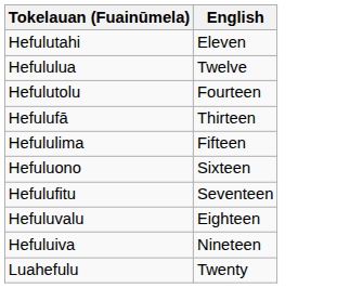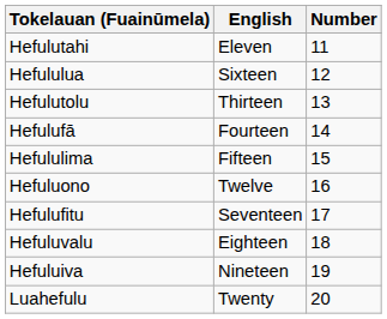 <table class="wikitable">
 <tr>
 <th>Tokelauan (Fuainūmela)</th>
 <th>English</th>
+<th>Number</th>
 </tr>
 <tr>
 <td>Hefulutahi</td>
 <td>Eleven</td>
+<td>11</td>
 </tr>
 <tr>
 <td>Hefululua</td>
-<td>Twelve</td>
+<td>Sixteen</td>
+<td>12</td>
 </tr>
 <tr>
 <td>Hefulutolu</td>
-<td>Fourteen</td>
+<td>Thirteen</td>
+<td>13</td>
 </tr>
 <tr>
 <td>Hefulufā</td>
-<td>Thirteen</td>
+<td>Fourteen</td>
+<td>14</td>
 </tr>
 <tr>
 <td>Hefululima</td>
 <td>Fifteen</td>
+<td>15</td>
 </tr>
 <tr>
 <td>Hefuluono</td>
-<td>Sixteen</td>
+<td>Twelve</td>
+<td>16</td>
 </tr>
 <tr>
 <td>Hefulufitu</td>
 <td>Seventeen</td>
+<td>17</td>
 </tr>
 <tr>
 <td>Hefuluvalu</td>
 <td>Eighteen</td>
+<td>18</td>
 </tr>
 <tr>
 <td>Hefuluiva</td>
 <td>Nineteen</td>
+<td>19</td>
 </tr>
 <tr>
 <td>Luahefulu</td>
 <td>Twenty</td>
+<td>20</td>
 </tr>
 </table>
